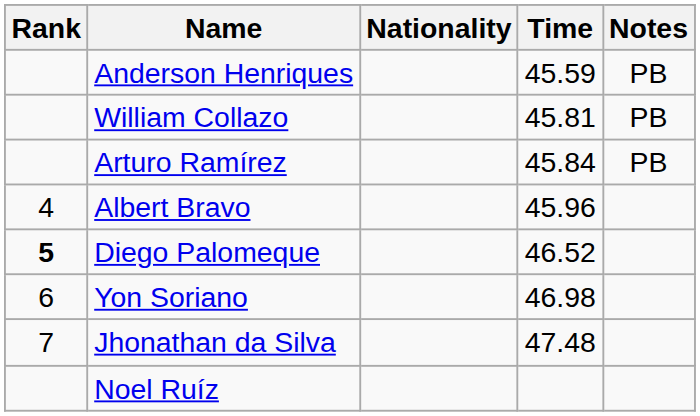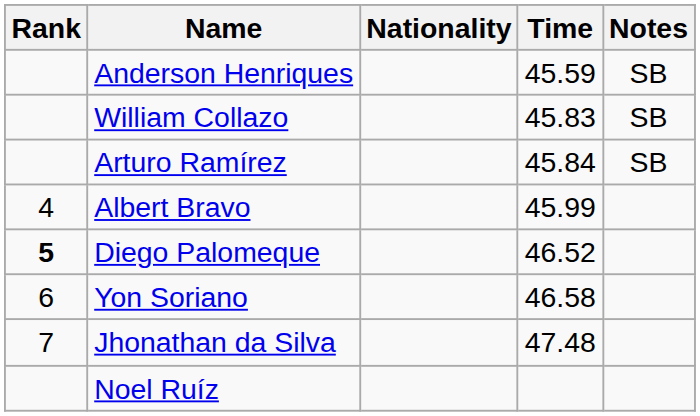 <table class="wikitable sortable" style="text-align:center;font-size:95%">
 <tr>
 <th>Rank</th>
 <th>Name</th>
 <th>Nationality</th>
 <th>Time</th>
 <th>Notes</th>
 </tr>
 <tr>
 <td></td>
 <td align=left><a href='#'>Anderson Henriques</a></td>
 <td align=left></td>
 <td>45.59</td>
-<td>PB</td>
+<td>SB</td>
 </tr>
 <tr>
 <td></td>
 <td align=left><a href='#'>William Collazo</a></td>
 <td align=left></td>
-<td>45.81</td>
-<td>PB</td>
+<td>45.83</td>
+<td>SB</td>
 </tr>
 <tr>
 <td></td>
 <td align=left><a href='#'>Arturo Ramírez</a></td>
 <td align=left></td>
 <td>45.84</td>
-<td>PB</td>
+<td>SB</td>
 </tr>
 <tr>
 <td>4</td>
 <td align=left><a href='#'>Albert Bravo</a></td>
 <td align=left></td>
-<td>45.96</td>
+<td>45.99</td>
 <td></td>
 </tr>
 <tr>
 <td><strong>5</strong></td>
 <td align=left><a href='#'>Diego Palomeque</a></td>
 <td align=left></td>
 <td>46.52</td>
 <td></td>
 </tr>
 <tr>
 <td>6</td>
 <td align=left><a href='#'>Yon Soriano</a></td>
 <td align=left></td>
-<td>46.98</td>
+<td>46.58</td>
 <td></td>
 </tr>
 <tr>
 <td>7</td>
 <td align=left><a href='#'>Jhonathan da Silva</a></td>
 <td align=left></td>
 <td>47.48</td>
 <td></td>
 </tr>
 <tr>
 <td></td>
 <td align=left><a href='#'>Noel Ruíz</a></td>
 <td align=left></td>
 <td></td>
 <td></td>
 </tr>
 </table>
